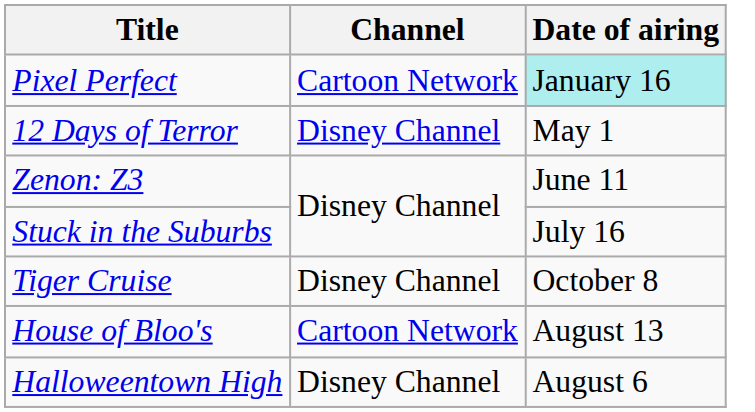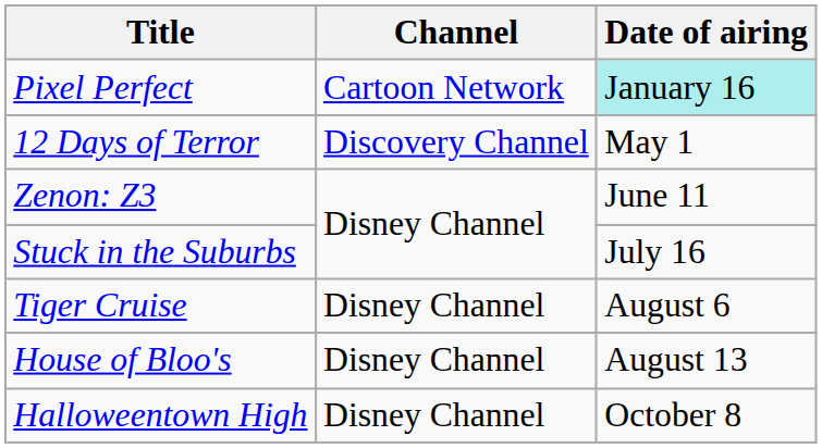 <table class="wikitable sortable">
 <tr>
 <th>Title</th>
 <th>Channel</th>
 <th>Date of airing</th>
 </tr>
 <tr>
 <td><em><a href='#'>Pixel Perfect</a></em></td>
 <td><a href='#'>Cartoon Network</a></td>
 <td style="background: paleturquoise;">January 16</td>
 </tr>
 <tr>
 <td><em><a href='#'>12 Days of Terror</a></em></td>
-<td><a href='#'>Disney Channel</a></td>
+<td><a href='#'>Discovery Channel</a></td>
 <td>May 1</td>
 </tr>
 <tr>
 <td><em><a href='#'>Zenon: Z3</a></em></td>
 <td rowspan="2">Disney Channel</td>
 <td>June 11</td>
 </tr>
 <tr>
 <td><em><a href='#'>Stuck in the Suburbs</a></em></td>
 <td>July 16</td>
 </tr>
 <tr>
 <td><em><a href='#'>Tiger Cruise</a></em></td>
 <td>Disney Channel</td>
-<td>October 8</td>
+<td>August 6</td>
 </tr>
 <tr>
 <td><em><a href='#'>House of Bloo's</a></em></td>
-<td><a href='#'>Cartoon Network</a></td>
+<td>Disney Channel</td>
 <td>August 13</td>
 </tr>
 <tr>
 <td><em><a href='#'>Halloweentown High</a></em></td>
 <td>Disney Channel</td>
-<td>August 6</td>
+<td>October 8</td>
 </tr>
 </table>
